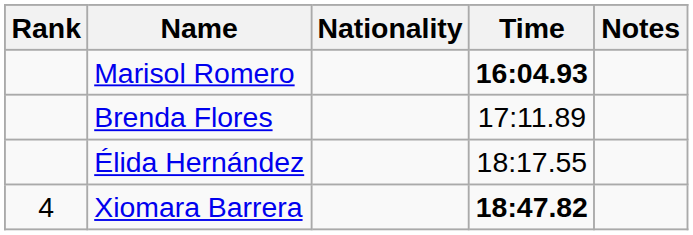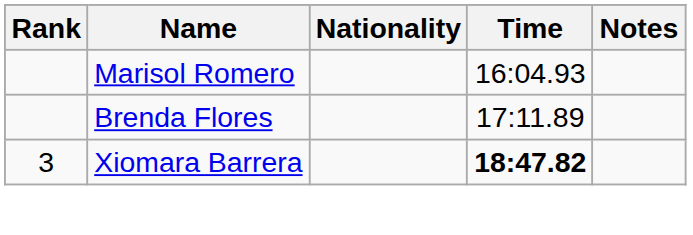 <table class="wikitable sortable" style="text-align:center;font-size:95%">
 <tr>
 <th>Rank</th>
 <th>Name</th>
 <th>Nationality</th>
 <th>Time</th>
 <th>Notes</th>
 </tr>
 <tr>
 <td></td>
 <td align=left><a href='#'>Marisol Romero</a></td>
 <td align=left></td>
-<td><strong>16:04.93</strong></td>
+<td>16:04.93</td>
 <td></td>
 </tr>
 <tr>
 <td></td>
 <td align=left><a href='#'>Brenda Flores</a></td>
 <td align=left></td>
 <td>17:11.89</td>
 <td></td>
 </tr>
 <tr>
-<td></td>
-<td align=left><a href='#'>Élida Hernández</a></td>
-<td align=left></td>
-<td>18:17.55</td>
-<td></td>
-</tr>
-<tr>
-<td>4</td>
+<td>3</td>
 <td align=left><a href='#'>Xiomara Barrera</a></td>
 <td align=left></td>
 <td><strong>18:47.82</strong></td>
 <td></td>
 </tr>
 </table>
